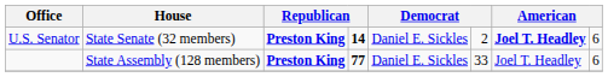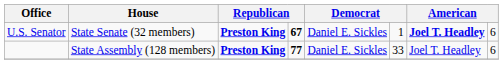 <table class=wikitable>
 <tr bgcolor=lightgrey>
 <th>Office</th>
 <th>House</th>
 <th colspan="2"><a href='#'>Republican</a></th>
 <th colspan="2"><a href='#'>Democrat</a></th>
 <th colspan="2"><a href='#'>American</a></th>
 </tr>
 <tr>
 <td><a href='#'>U.S. Senator</a></td>
 <td><a href='#'>State Senate</a> (32 members)</td>
 <td><strong><a href='#'>Preston King</a></strong></td>
-<td align="right"><strong>14</strong></td>
+<td align="right"><strong>67</strong></td>
 <td><a href='#'>Daniel E. Sickles</a></td>
-<td align="right">2</td>
+<td align="right">1</td>
 <td><strong><a href='#'>Joel T. Headley</a></strong></td>
 <td align="right">6</td>
 </tr>
 <tr>
 <td></td>
 <td><a href='#'>State Assembly</a> (128 members)</td>
 <td><strong><a href='#'>Preston King</a></strong></td>
 <td align="right"><strong>77</strong></td>
 <td><a href='#'>Daniel E. Sickles</a></td>
 <td align="right">33</td>
 <td><a href='#'>Joel T. Headley</a></td>
 <td align="right">6</td>
 </tr>
 <tr>
 </tr>
 </table>
